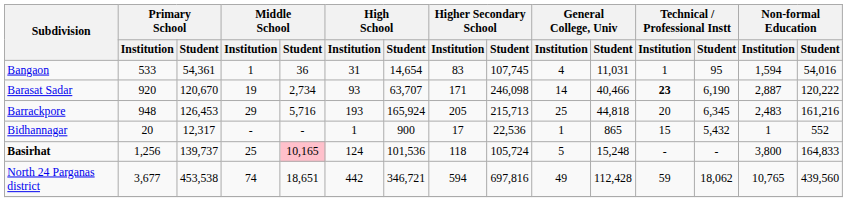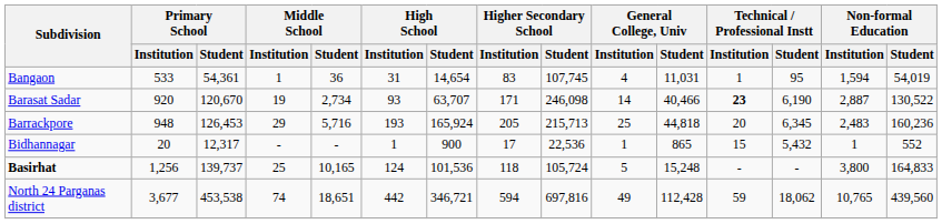 <table class="wikitable" style="text-align:center;font-size: 9pt">
 <tr>
 <th width="110" rowspan="2">Subdivision</th>
 <th colspan="2">Primary<br>School</th>
 <th colspan="2">Middle<br>School</th>
 <th colspan="2">High<br>School</th>
 <th colspan="2">Higher Secondary<br>School</th>
 <th colspan="2">General<br>College, Univ</th>
 <th colspan="2">Technical /<br>Professional Instt</th>
 <th colspan="2">Non-formal<br>Education</th>
 </tr>
 <tr>
 <th width="30">Institution</th>
 <th width="30">Student</th>
 <th width="30">Institution</th>
 <th width="30">Student</th>
 <th width="30">Institution</th>
 <th width="30">Student</th>
 <th width="30">Institution</th>
 <th width="30">Student</th>
 <th width="30">Institution</th>
 <th width="30">Student</th>
 <th width="30">Institution</th>
 <th width="30">Student</th>
 <th width="30">Institution</th>
 <th width="30">Student<br></th>
 </tr>
 <tr>
 <td align=left><a href='#'>Bangaon</a></td>
 <td align="center">533</td>
 <td align="center">54,361</td>
 <td align="center">1</td>
 <td align="center">36</td>
 <td align="center">31</td>
 <td align="center">14,654</td>
 <td align="center">83</td>
 <td align="center">107,745</td>
 <td align="center">4</td>
 <td align="center">11,031</td>
 <td align="center">1</td>
 <td align="center">95</td>
 <td align="center">1,594</td>
-<td align="center">54,016</td>
+<td align="center">54,019</td>
 </tr>
 <tr>
 <td align=left><a href='#'>Barasat Sadar</a></td>
 <td align="center">920</td>
 <td align="center">120,670</td>
 <td align="center">19</td>
 <td align="center">2,734</td>
 <td align="center">93</td>
 <td align="center">63,707</td>
 <td align="center">171</td>
 <td align="center">246,098</td>
 <td align="center">14</td>
 <td align="center">40,466</td>
 <td align="center"><strong>23</strong></td>
 <td align="center">6,190</td>
 <td align="center">2,887</td>
-<td align="center">120,222</td>
+<td align="center">130,522</td>
 </tr>
 <tr>
 <td align=left><a href='#'>Barrackpore</a></td>
 <td align="center">948</td>
 <td align="center">126,453</td>
 <td align="center">29</td>
 <td align="center">5,716</td>
 <td align="center">193</td>
 <td align="center">165,924</td>
 <td align="center">205</td>
 <td align="center">215,713</td>
 <td align="center">25</td>
 <td align="center">44,818</td>
 <td align="center">20</td>
 <td align="center">6,345</td>
 <td align="center">2,483</td>
-<td align="center">161,216</td>
+<td align="center">160,236</td>
 </tr>
 <tr>
 <td align=left><a href='#'>Bidhannagar</a></td>
 <td align="center">20</td>
 <td align="center">12,317</td>
 <td align="center">-</td>
 <td align="center">-</td>
 <td align="center">1</td>
 <td align="center">900</td>
 <td align="center">17</td>
 <td align="center">22,536</td>
 <td align="center">1</td>
 <td align="center">865</td>
 <td align="center">15</td>
 <td align="center">5,432</td>
 <td align="center">1</td>
 <td align="center">552</td>
 </tr>
 <tr>
 <td align=left><strong>Basirhat</strong></td>
 <td align="center">1,256</td>
 <td align="center">139,737</td>
 <td align="center">25</td>
-<td align="center" style="background: pink;">10,165</td>
+<td align="center">10,165</td>
 <td align="center">124</td>
 <td align="center">101,536</td>
 <td align="center">118</td>
 <td align="center">105,724</td>
 <td align="center">5</td>
 <td align="center">15,248</td>
 <td align="center">-</td>
 <td align="center">-</td>
 <td align="center">3,800</td>
 <td align="center">164,833</td>
 </tr>
 <tr>
 <td align=left><a href='#'>North 24 Parganas district</a></td>
 <td align="center">3,677</td>
 <td align="center">453,538</td>
 <td align="center">74</td>
 <td align="center">18,651</td>
 <td align="center">442</td>
 <td align="center">346,721</td>
 <td align="center">594</td>
 <td align="center">697,816</td>
 <td align="center">49</td>
 <td align="center">112,428</td>
 <td align="center">59</td>
 <td align="center">18,062</td>
 <td align="center">10,765</td>
 <td align="center">439,560</td>
 </tr>
 <tr>
 </tr>
 </table>
